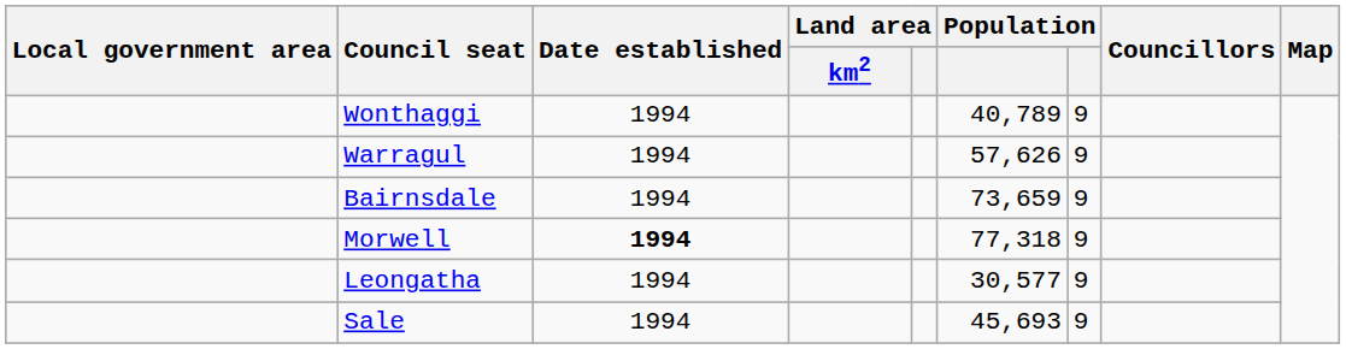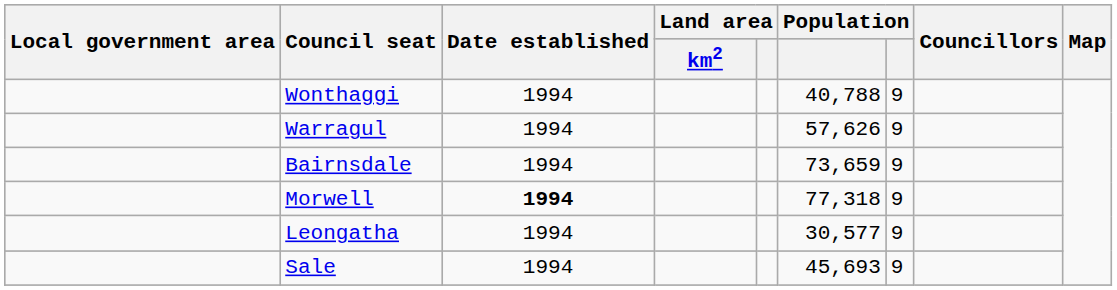 <table class="wikitable sortable">
 <tr>
 <th scope="col" rowspan=2>Local government area</th>
 <th scope="col" rowspan=2>Council seat</th>
 <th scope="col" rowspan=2>Date established</th>
 <th scope="col" colspan=2>Land area</th>
 <th scope="col" colspan=2>Population</th>
 <th scope="col" rowspan=2>Councillors<br></th>
 <th rowspan="2" class="unsortable" scope="col">Map</th>
 </tr>
 <tr>
 <th scope="col"><a href='#'>km<sup>2</sup></a></th>
 <th scope="col"></th>
 <th></th>
 <th></th>
 </tr>
 <tr>
 <td></td>
 <td><a href='#'>Wonthaggi</a></td>
 <td align="center">1994</td>
 <td></td>
 <td align="right"></td>
-<td align="right">40,789</td>
+<td align="right">40,788</td>
 <td>9</td>
 <td></td>
 </tr>
 <tr>
 <td></td>
 <td><a href='#'>Warragul</a></td>
 <td align="center">1994</td>
 <td></td>
 <td align="right"></td>
 <td align="right">57,626</td>
 <td>9</td>
 <td></td>
 </tr>
 <tr>
 <td></td>
 <td><a href='#'>Bairnsdale</a></td>
 <td align="center">1994</td>
 <td></td>
 <td align="right"></td>
 <td align="right">73,659</td>
 <td>9</td>
 <td></td>
 </tr>
 <tr>
 <td></td>
 <td><a href='#'>Morwell</a></td>
 <td align="center"><strong>1994</strong></td>
 <td></td>
 <td align="right"></td>
 <td align="right">77,318</td>
 <td>9</td>
 <td></td>
 </tr>
 <tr>
 <td></td>
 <td><a href='#'>Leongatha</a></td>
 <td align="center">1994</td>
 <td></td>
 <td align="right"></td>
 <td align="right">30,577</td>
 <td>9</td>
 <td></td>
 </tr>
 <tr>
 <td></td>
 <td><a href='#'>Sale</a></td>
 <td align="center">1994</td>
 <td></td>
 <td align="right"></td>
 <td align="right">45,693</td>
 <td>9</td>
 <td></td>
 </tr>
 </table>
